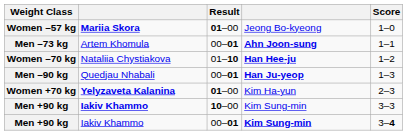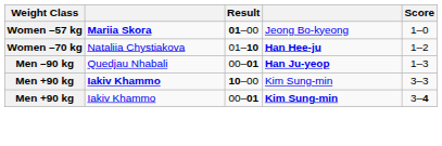 <table class="wikitable">
 <tr>
 <th>Weight Class</th>
 <th style="width: 200px;"></th>
 <th>Result</th>
 <th style="width: 200px;"></th>
 <th>Score</th>
 </tr>
 <tr>
 <th>Women –57 kg</th>
 <td><strong><a href='#'>Mariia Skora</a></strong></td>
 <td align=center><strong>01</strong>–00</td>
 <td><a href='#'>Jeong Bo-kyeong</a></td>
 <td align=center>1–0</td>
 </tr>
 <tr>
-<th>Men –73 kg</th>
-<td><a href='#'>Artem Khomula</a></td>
-<td align=center>00–<strong>01</strong></td>
-<td><strong><a href='#'>Ahn Joon-sung</a></strong></td>
-<td align=center>1–1</td>
-</tr>
-<tr>
 <th>Women –70 kg</th>
 <td><a href='#'>Nataliia Chystiakova</a></td>
 <td align=center>01–<strong>10</strong></td>
 <td><strong><a href='#'>Han Hee-ju</a></strong></td>
 <td align=center>1–2</td>
 </tr>
 <tr>
 <th>Men –90 kg</th>
 <td><a href='#'>Quedjau Nhabali</a></td>
 <td align=center>00–<strong>01</strong></td>
 <td><strong><a href='#'>Han Ju-yeop</a></strong></td>
 <td align=center>1–3</td>
-</tr>
-<tr>
-<th>Women +70 kg</th>
-<td><strong><a href='#'>Yelyzaveta Kalanina</a></strong></td>
-<td align=center><strong>01</strong>–00</td>
-<td><a href='#'>Kim Ha-yun</a></td>
-<td align=center>2–3</td>
 </tr>
 <tr>
 <th>Men +90 kg</th>
 <td><strong><a href='#'>Iakiv Khammo</a></strong></td>
 <td align=center><strong>10</strong>–00</td>
 <td><a href='#'>Kim Sung-min</a></td>
 <td align=center>3–3</td>
 </tr>
 <tr>
 <th>Men +90 kg</th>
 <td><a href='#'>Iakiv Khammo</a></td>
 <td align=center>00–<strong>01</strong></td>
 <td><strong><a href='#'>Kim Sung-min</a></strong></td>
 <td align=center>3–<strong>4</strong></td>
 </tr>
 </table>
